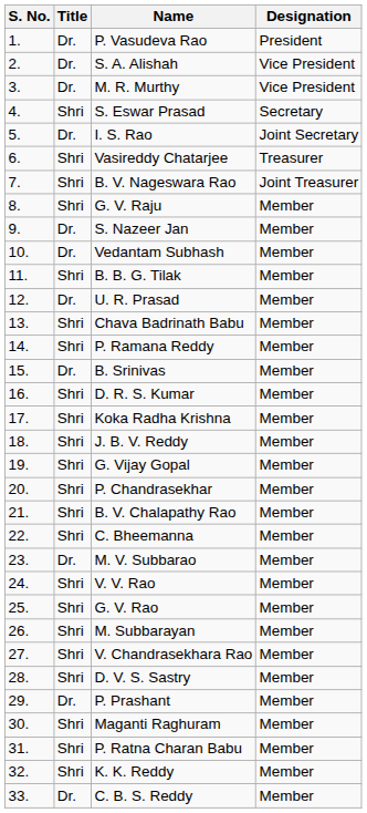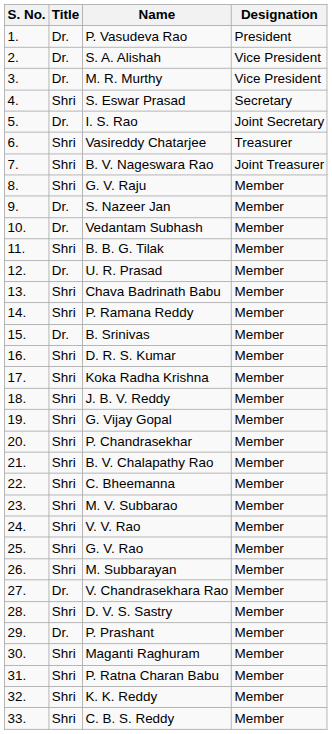 <table class="wikitable">
 <tr>
 <th>S. No.</th>
 <th>Title</th>
 <th>Name</th>
 <th>Designation</th>
 </tr>
 <tr>
 <td>1.</td>
 <td>Dr.</td>
 <td>P. Vasudeva Rao</td>
 <td>President</td>
 </tr>
 <tr>
 <td>2.</td>
 <td>Dr.</td>
 <td>S. A. Alishah</td>
 <td>Vice President</td>
 </tr>
 <tr>
 <td>3.</td>
 <td>Dr.</td>
 <td>M. R. Murthy</td>
 <td>Vice President</td>
 </tr>
 <tr>
 <td>4.</td>
 <td>Shri</td>
 <td>S. Eswar Prasad</td>
 <td>Secretary</td>
 </tr>
 <tr>
 <td>5.</td>
 <td>Dr.</td>
 <td>I. S. Rao</td>
 <td>Joint Secretary</td>
 </tr>
 <tr>
 <td>6.</td>
 <td>Shri</td>
 <td>Vasireddy Chatarjee</td>
 <td>Treasurer</td>
 </tr>
 <tr>
 <td>7.</td>
 <td>Shri</td>
 <td>B. V. Nageswara Rao</td>
 <td>Joint Treasurer</td>
 </tr>
 <tr>
 <td>8.</td>
 <td>Shri</td>
 <td>G. V. Raju</td>
 <td>Member</td>
 </tr>
 <tr>
 <td>9.</td>
 <td>Dr.</td>
 <td>S. Nazeer Jan</td>
 <td>Member</td>
 </tr>
 <tr>
 <td>10.</td>
 <td>Dr.</td>
 <td>Vedantam Subhash</td>
 <td>Member</td>
 </tr>
 <tr>
 <td>11.</td>
 <td>Shri</td>
 <td>B. B. G. Tilak</td>
 <td>Member</td>
 </tr>
 <tr>
 <td>12.</td>
 <td>Dr.</td>
 <td>U. R. Prasad</td>
 <td>Member</td>
 </tr>
 <tr>
 <td>13.</td>
 <td>Shri</td>
 <td>Chava Badrinath Babu</td>
 <td>Member</td>
 </tr>
 <tr>
 <td>14.</td>
 <td>Shri</td>
 <td>P. Ramana Reddy</td>
 <td>Member</td>
 </tr>
 <tr>
 <td>15.</td>
 <td>Dr.</td>
 <td>B. Srinivas</td>
 <td>Member</td>
 </tr>
 <tr>
 <td>16.</td>
 <td>Shri</td>
 <td>D. R. S. Kumar</td>
 <td>Member</td>
 </tr>
 <tr>
 <td>17.</td>
 <td>Shri</td>
 <td>Koka Radha Krishna</td>
 <td>Member</td>
 </tr>
 <tr>
 <td>18.</td>
 <td>Shri</td>
 <td>J. B. V. Reddy</td>
 <td>Member</td>
 </tr>
 <tr>
 <td>19.</td>
 <td>Shri</td>
 <td>G. Vijay Gopal</td>
 <td>Member</td>
 </tr>
 <tr>
 <td>20.</td>
 <td>Shri</td>
 <td>P. Chandrasekhar</td>
 <td>Member</td>
 </tr>
 <tr>
 <td>21.</td>
 <td>Shri</td>
 <td>B. V. Chalapathy Rao</td>
 <td>Member</td>
 </tr>
 <tr>
 <td>22.</td>
 <td>Shri</td>
 <td>C. Bheemanna</td>
 <td>Member</td>
 </tr>
 <tr>
 <td>23.</td>
-<td>Dr.</td>
+<td>Shri</td>
 <td>M. V. Subbarao</td>
 <td>Member</td>
 </tr>
 <tr>
 <td>24.</td>
 <td>Shri</td>
 <td>V. V. Rao</td>
 <td>Member</td>
 </tr>
 <tr>
 <td>25.</td>
 <td>Shri</td>
 <td>G. V. Rao</td>
 <td>Member</td>
 </tr>
 <tr>
 <td>26.</td>
 <td>Shri</td>
 <td>M. Subbarayan</td>
 <td>Member</td>
 </tr>
 <tr>
 <td>27.</td>
-<td>Shri</td>
+<td>Dr.</td>
 <td>V. Chandrasekhara Rao</td>
 <td>Member</td>
 </tr>
 <tr>
 <td>28.</td>
 <td>Shri</td>
 <td>D. V. S. Sastry</td>
 <td>Member</td>
 </tr>
 <tr>
 <td>29.</td>
 <td>Dr.</td>
 <td>P. Prashant</td>
 <td>Member</td>
 </tr>
 <tr>
 <td>30.</td>
 <td>Shri</td>
 <td>Maganti Raghuram</td>
 <td>Member</td>
 </tr>
 <tr>
 <td>31.</td>
 <td>Shri</td>
 <td>P. Ratna Charan Babu</td>
 <td>Member</td>
 </tr>
 <tr>
 <td>32.</td>
 <td>Shri</td>
 <td>K. K. Reddy</td>
 <td>Member</td>
 </tr>
 <tr>
 <td>33.</td>
-<td>Dr.</td>
+<td>Shri</td>
 <td>C. B. S. Reddy</td>
 <td>Member</td>
 </tr>
 </table>
